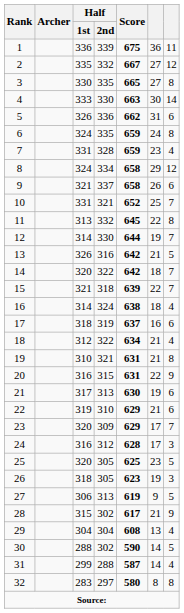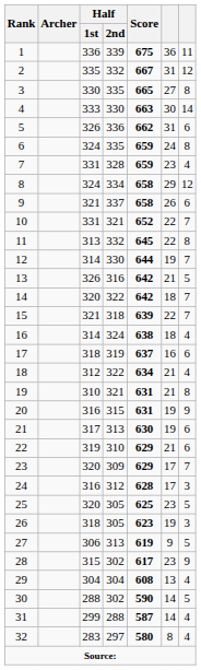 <table class="wikitable sortable" style="text-align:center;">
 <tr>
 <th rowspan="2">Rank</th>
 <th rowspan="2">Archer</th>
 <th colspan="2">Half</th>
 <th rowspan="2">Score</th>
 <th rowspan="2"></th>
 <th rowspan="2"></th>
 </tr>
 <tr>
 <th>1st</th>
 <th>2nd</th>
 </tr>
 <tr>
 <td>1</td>
 <td align="left"></td>
 <td>336</td>
 <td>339</td>
 <td><strong>675</strong></td>
 <td>36</td>
 <td>11</td>
 </tr>
 <tr>
 <td>2</td>
 <td align="left"></td>
 <td>335</td>
 <td>332</td>
 <td><strong>667</strong></td>
-<td>27</td>
+<td>31</td>
 <td>12</td>
 </tr>
 <tr>
 <td>3</td>
 <td align="left"></td>
 <td>330</td>
 <td>335</td>
 <td><strong>665</strong></td>
 <td>27</td>
 <td>8</td>
 </tr>
 <tr>
 <td>4</td>
 <td align="left"></td>
 <td>333</td>
 <td>330</td>
 <td><strong>663</strong></td>
 <td>30</td>
 <td>14</td>
 </tr>
 <tr>
 <td>5</td>
 <td align="left"></td>
 <td>326</td>
 <td>336</td>
 <td><strong>662</strong></td>
 <td>31</td>
 <td>6</td>
 </tr>
 <tr>
 <td>6</td>
 <td align="left"></td>
 <td>324</td>
 <td>335</td>
 <td><strong>659</strong></td>
 <td>24</td>
 <td>8</td>
 </tr>
 <tr>
 <td>7</td>
 <td align="left"></td>
 <td>331</td>
 <td>328</td>
 <td><strong>659</strong></td>
 <td>23</td>
 <td>4</td>
 </tr>
 <tr>
 <td>8</td>
 <td align="left"></td>
 <td>324</td>
 <td>334</td>
 <td><strong>658</strong></td>
 <td>29</td>
 <td>12</td>
 </tr>
 <tr>
 <td>9</td>
 <td align="left"></td>
 <td>321</td>
 <td>337</td>
 <td><strong>658</strong></td>
 <td>26</td>
 <td>6</td>
 </tr>
 <tr>
 <td>10</td>
 <td align="left"></td>
 <td>331</td>
 <td>321</td>
 <td><strong>652</strong></td>
-<td>25</td>
+<td>22</td>
 <td>7</td>
 </tr>
 <tr>
 <td>11</td>
 <td align="left"></td>
 <td>313</td>
 <td>332</td>
 <td><strong>645</strong></td>
 <td>22</td>
 <td>8</td>
 </tr>
 <tr>
 <td>12</td>
 <td align="left"></td>
 <td>314</td>
 <td>330</td>
 <td><strong>644</strong></td>
 <td>19</td>
 <td>7</td>
 </tr>
 <tr>
 <td>13</td>
 <td align="left"></td>
 <td>326</td>
 <td>316</td>
 <td><strong>642</strong></td>
 <td>21</td>
 <td>5</td>
 </tr>
 <tr>
 <td>14</td>
 <td align="left"></td>
 <td>320</td>
 <td>322</td>
 <td><strong>642</strong></td>
 <td>18</td>
 <td>7</td>
 </tr>
 <tr>
 <td>15</td>
 <td align="left"></td>
 <td>321</td>
 <td>318</td>
 <td><strong>639</strong></td>
 <td>22</td>
 <td>7</td>
 </tr>
 <tr>
 <td>16</td>
 <td align="left"></td>
 <td>314</td>
 <td>324</td>
 <td><strong>638</strong></td>
 <td>18</td>
 <td>4</td>
 </tr>
 <tr>
 <td>17</td>
 <td align="left"></td>
 <td>318</td>
 <td>319</td>
 <td><strong>637</strong></td>
 <td>16</td>
 <td>6</td>
 </tr>
 <tr>
 <td>18</td>
 <td align="left"></td>
 <td>312</td>
 <td>322</td>
 <td><strong>634</strong></td>
 <td>21</td>
 <td>4</td>
 </tr>
 <tr>
 <td>19</td>
 <td align="left"></td>
 <td>310</td>
 <td>321</td>
 <td><strong>631</strong></td>
 <td>21</td>
 <td>8</td>
 </tr>
 <tr>
 <td>20</td>
 <td align="left"></td>
 <td>316</td>
 <td>315</td>
 <td><strong>631</strong></td>
-<td>22</td>
+<td>19</td>
 <td>9</td>
 </tr>
 <tr>
 <td>21</td>
 <td align="left"></td>
 <td>317</td>
 <td>313</td>
 <td><strong>630</strong></td>
 <td>19</td>
 <td>6</td>
 </tr>
 <tr>
 <td>22</td>
 <td align="left"></td>
 <td>319</td>
 <td>310</td>
 <td><strong>629</strong></td>
 <td>21</td>
 <td>6</td>
 </tr>
 <tr>
 <td>23</td>
 <td align="left"></td>
 <td>320</td>
 <td>309</td>
 <td><strong>629</strong></td>
 <td>17</td>
 <td>7</td>
 </tr>
 <tr>
 <td>24</td>
 <td align="left"></td>
 <td>316</td>
 <td>312</td>
 <td><strong>628</strong></td>
 <td>17</td>
 <td>3</td>
 </tr>
 <tr>
 <td>25</td>
 <td align="left"></td>
 <td>320</td>
 <td>305</td>
 <td><strong>625</strong></td>
 <td>23</td>
 <td>5</td>
 </tr>
 <tr>
 <td>26</td>
 <td align="left"></td>
 <td>318</td>
 <td>305</td>
 <td><strong>623</strong></td>
 <td>19</td>
 <td>3</td>
 </tr>
 <tr>
 <td>27</td>
 <td align="left"></td>
 <td>306</td>
 <td>313</td>
 <td><strong>619</strong></td>
 <td>9</td>
 <td>5</td>
 </tr>
 <tr>
 <td>28</td>
 <td align="left"></td>
 <td>315</td>
 <td>302</td>
 <td><strong>617</strong></td>
-<td>21</td>
+<td>23</td>
 <td>9</td>
 </tr>
 <tr>
 <td>29</td>
 <td align="left"></td>
 <td>304</td>
 <td>304</td>
 <td><strong>608</strong></td>
 <td>13</td>
 <td>4</td>
 </tr>
 <tr>
 <td>30</td>
 <td align="left"></td>
 <td>288</td>
 <td>302</td>
 <td><strong>590</strong></td>
 <td>14</td>
 <td>5</td>
 </tr>
 <tr>
 <td>31</td>
 <td align="left"></td>
 <td>299</td>
 <td>288</td>
 <td><strong>587</strong></td>
 <td>14</td>
 <td>4</td>
 </tr>
 <tr>
 <td>32</td>
 <td align="left"></td>
 <td>283</td>
 <td>297</td>
 <td><strong>580</strong></td>
 <td>8</td>
-<td>8</td>
+<td>4</td>
 </tr>
 <tr>
 <td colspan=7><small><strong>Source:</strong></small></td>
 </tr>
 </table>
